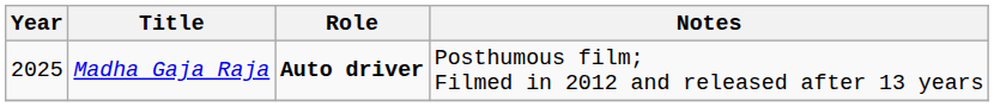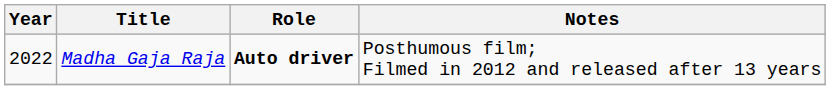 <table class="wikitable sortable plainrowheaders">
 <tr>
 <th scope="col">Year</th>
 <th scope="col">Title</th>
 <th scope="col">Role</th>
 <th scope="col" class="unsortable">Notes</th>
 </tr>
 <tr>
-<td>2025</td>
+<td>2022</td>
 <td><em><a href='#'>Madha Gaja Raja</a></em></td>
 <td><strong>Auto driver</strong></td>
 <td>Posthumous film;<br>Filmed in 2012 and released after 13 years</td>
 </tr>
 <tr>
 </tr>
 </table>
